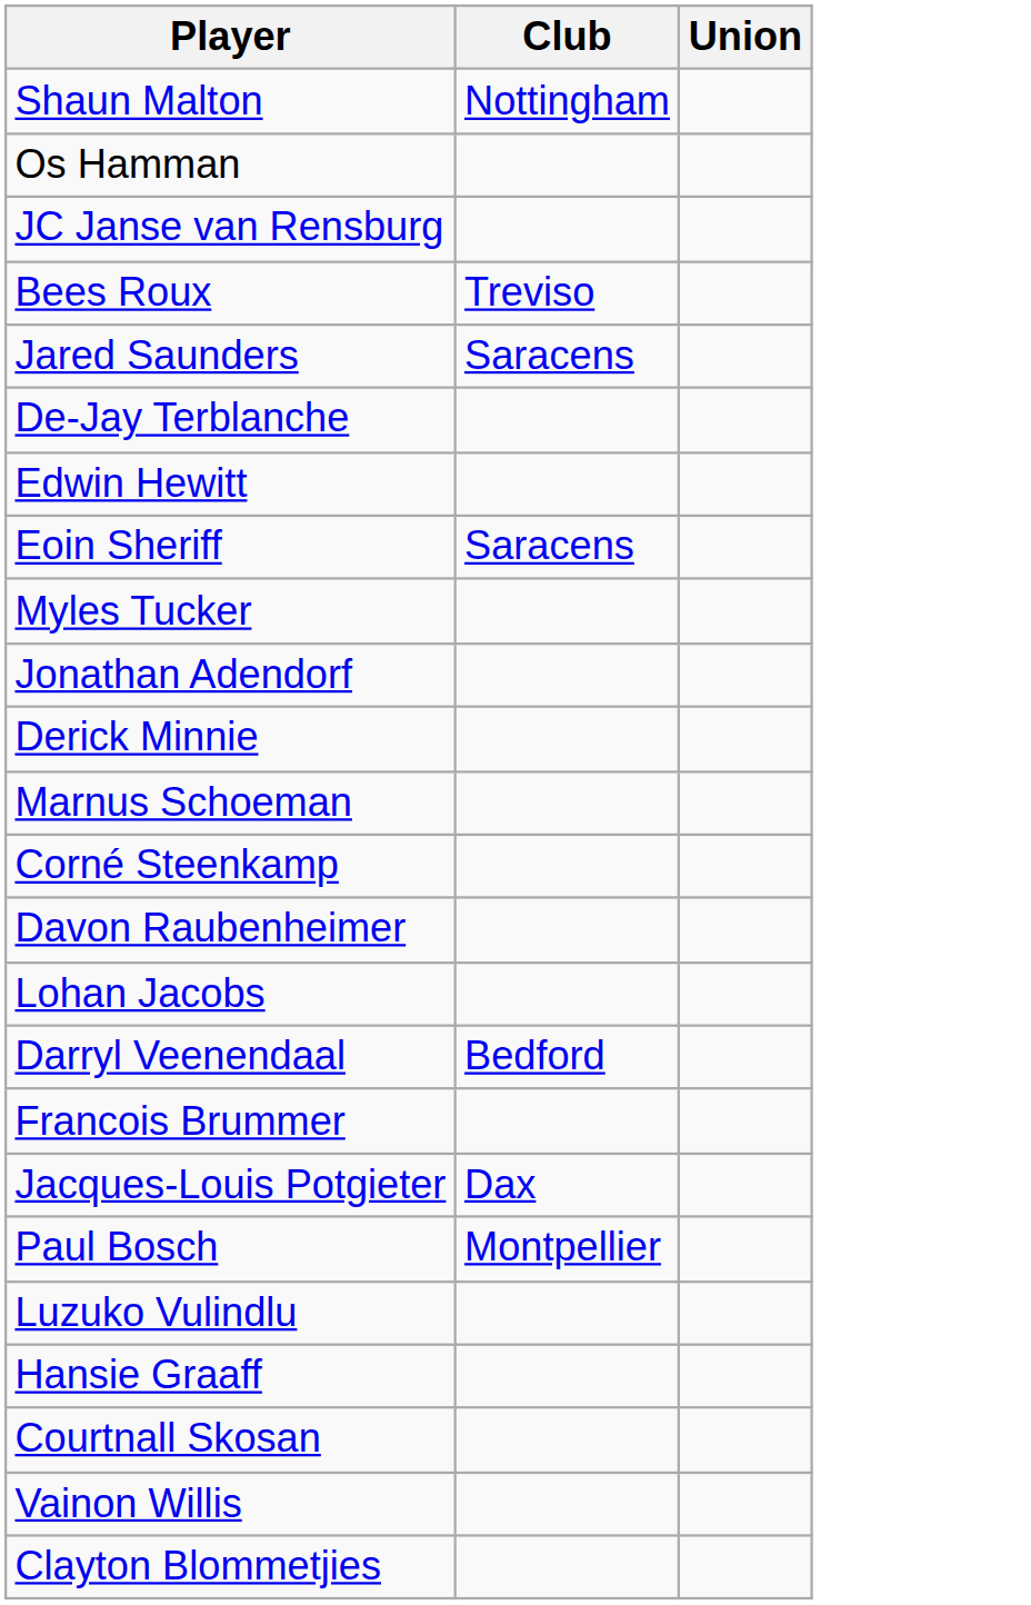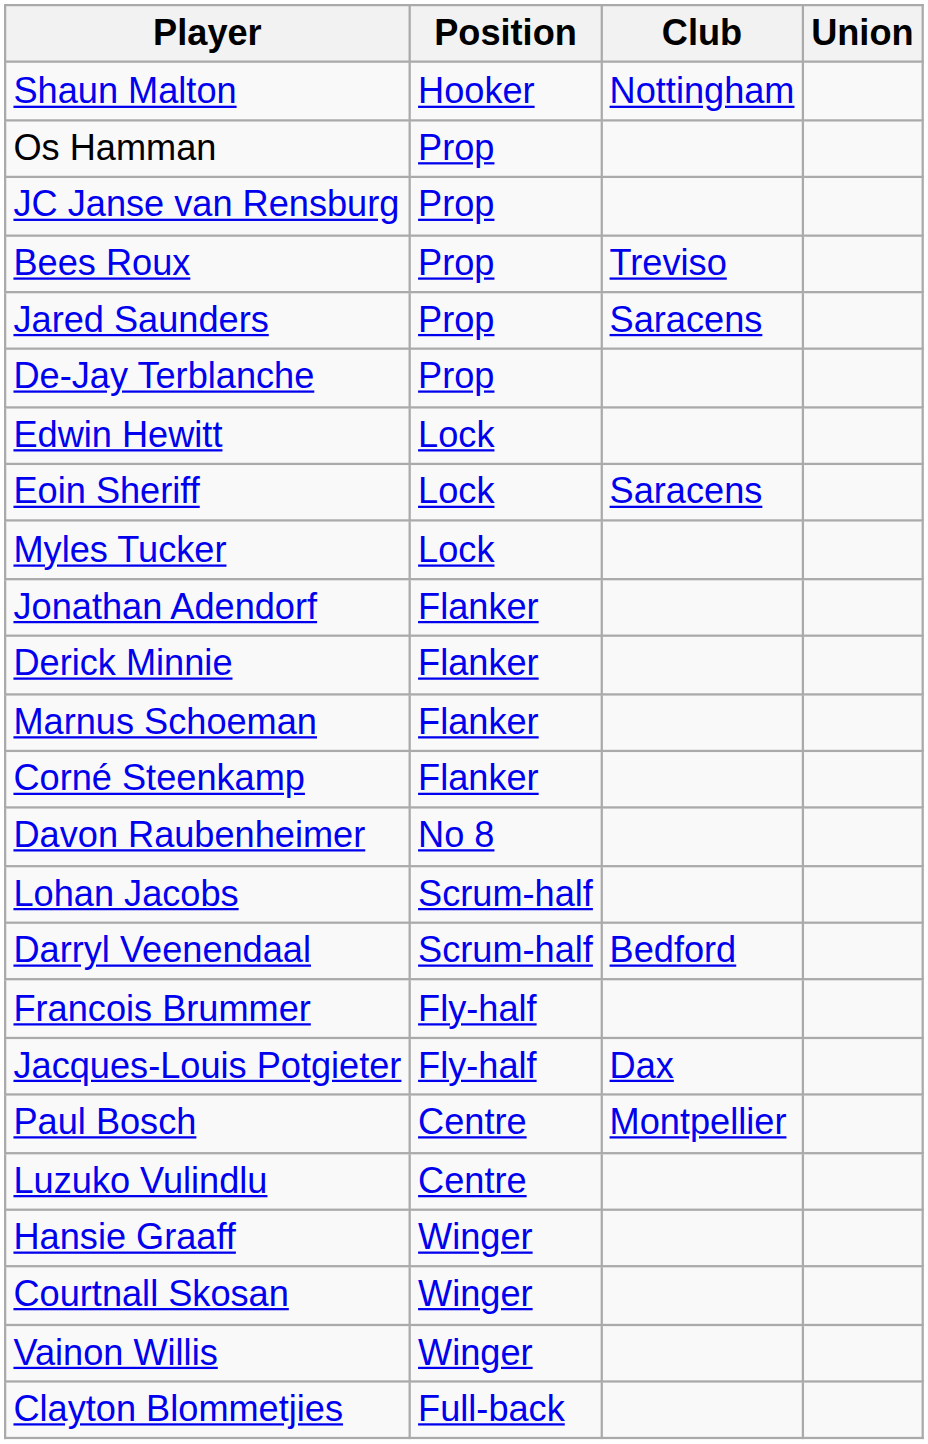 <table class="wikitable">
 <tr>
 <th>Player</th>
+<th>Position</th>
 <th>Club</th>
 <th>Union</th>
 </tr>
 <tr>
 <td><a href='#'>Shaun Malton</a></td>
+<td><a href='#'>Hooker</a></td>
 <td> <a href='#'>Nottingham</a></td>
 <td></td>
 </tr>
 <tr>
 <td>Os Hamman</td>
+<td><a href='#'>Prop</a></td>
 <td> </td>
 <td></td>
 </tr>
 <tr>
 <td><a href='#'>JC Janse van Rensburg</a></td>
+<td><a href='#'>Prop</a></td>
 <td></td>
 <td></td>
 </tr>
 <tr>
 <td><a href='#'>Bees Roux</a></td>
+<td><a href='#'>Prop</a></td>
 <td> <a href='#'>Treviso</a></td>
 <td></td>
 </tr>
 <tr>
 <td><a href='#'>Jared Saunders</a></td>
+<td><a href='#'>Prop</a></td>
 <td> <a href='#'>Saracens</a></td>
 <td></td>
 </tr>
 <tr>
 <td><a href='#'>De-Jay Terblanche</a></td>
+<td><a href='#'>Prop</a></td>
 <td></td>
 <td></td>
 </tr>
 <tr>
 <td><a href='#'>Edwin Hewitt</a></td>
+<td><a href='#'>Lock</a></td>
 <td></td>
 <td></td>
 </tr>
 <tr>
 <td><a href='#'>Eoin Sheriff</a></td>
+<td><a href='#'>Lock</a></td>
 <td> <a href='#'>Saracens</a></td>
 <td></td>
 </tr>
 <tr>
 <td><a href='#'>Myles Tucker</a></td>
+<td><a href='#'>Lock</a></td>
 <td> </td>
 <td></td>
 </tr>
 <tr>
 <td><a href='#'>Jonathan Adendorf</a></td>
+<td><a href='#'>Flanker</a></td>
 <td></td>
 <td></td>
 </tr>
 <tr>
 <td><a href='#'>Derick Minnie</a></td>
+<td><a href='#'>Flanker</a></td>
 <td></td>
 <td></td>
 </tr>
 <tr>
 <td><a href='#'>Marnus Schoeman</a></td>
+<td><a href='#'>Flanker</a></td>
 <td></td>
 <td></td>
 </tr>
 <tr>
 <td><a href='#'>Corné Steenkamp</a></td>
+<td><a href='#'>Flanker</a></td>
 <td></td>
 <td></td>
 </tr>
 <tr>
 <td><a href='#'>Davon Raubenheimer</a></td>
+<td><a href='#'>No 8</a></td>
 <td></td>
 <td></td>
 </tr>
 <tr>
 <td><a href='#'>Lohan Jacobs</a></td>
+<td><a href='#'>Scrum-half</a></td>
 <td></td>
 <td></td>
 </tr>
 <tr>
 <td><a href='#'>Darryl Veenendaal</a></td>
+<td><a href='#'>Scrum-half</a></td>
 <td> <a href='#'>Bedford</a></td>
 <td></td>
 </tr>
 <tr>
 <td><a href='#'>Francois Brummer</a></td>
+<td><a href='#'>Fly-half</a></td>
 <td></td>
 <td></td>
 </tr>
 <tr>
 <td><a href='#'>Jacques-Louis Potgieter</a></td>
+<td><a href='#'>Fly-half</a></td>
 <td> <a href='#'>Dax</a></td>
 <td></td>
 </tr>
 <tr>
 <td><a href='#'>Paul Bosch</a></td>
+<td><a href='#'>Centre</a></td>
 <td> <a href='#'>Montpellier</a></td>
 <td></td>
 </tr>
 <tr>
 <td><a href='#'>Luzuko Vulindlu</a></td>
+<td><a href='#'>Centre</a></td>
 <td></td>
 <td></td>
 </tr>
 <tr>
 <td><a href='#'>Hansie Graaff</a></td>
+<td><a href='#'>Winger</a></td>
 <td></td>
 <td></td>
 </tr>
 <tr>
 <td><a href='#'>Courtnall Skosan</a></td>
+<td><a href='#'>Winger</a></td>
 <td></td>
 <td></td>
 </tr>
 <tr>
 <td><a href='#'>Vainon Willis</a></td>
+<td><a href='#'>Winger</a></td>
 <td></td>
 <td></td>
 </tr>
 <tr>
 <td><a href='#'>Clayton Blommetjies</a></td>
+<td><a href='#'>Full-back</a></td>
 <td></td>
 <td></td>
 </tr>
 </table>
